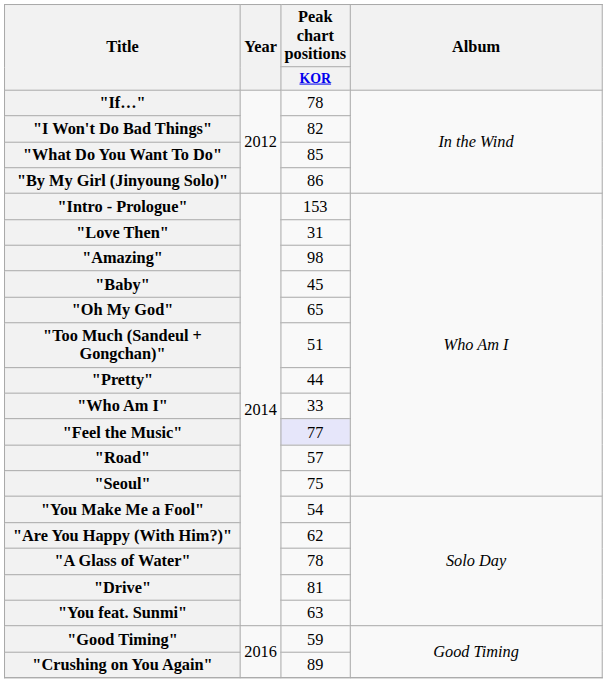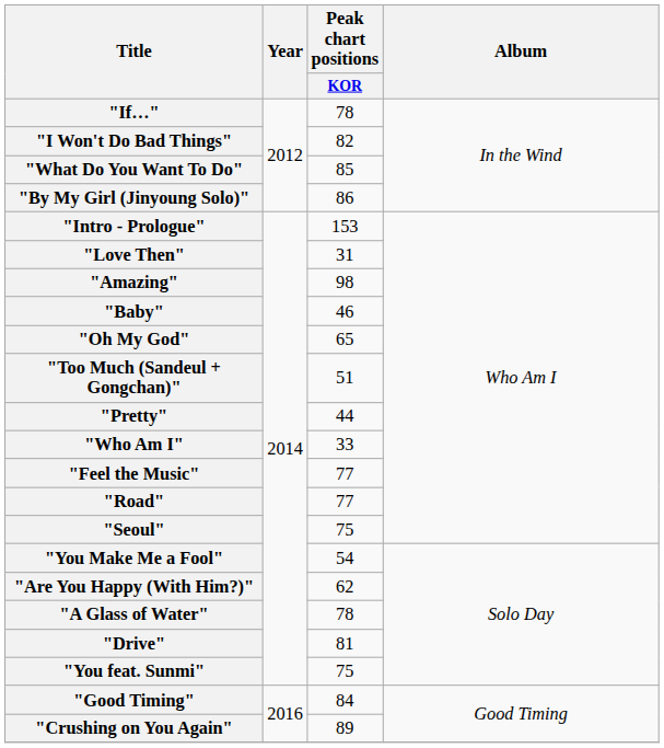 <table class="wikitable plainrowheaders" style="text-align:center;">
 <tr>
 <th scope="col" rowspan="2" style="width:14em;">Title</th>
 <th scope="col" rowspan="2">Year</th>
 <th scope="col">Peak chart positions</th>
 <th scope="col" rowspan="2" style="width:15em;">Album</th>
 </tr>
 <tr>
 <th style="width:3em;font-size:85%"><a href='#'>KOR</a><br></th>
 </tr>
 <tr>
 <th scope="row">"If…"</th>
 <td rowspan="4">2012</td>
 <td>78</td>
 <td rowspan="4"><em>In the Wind</em></td>
 </tr>
 <tr>
 <th scope="row">"I Won't Do Bad Things"</th>
 <td>82</td>
 </tr>
 <tr>
 <th scope="row">"What Do You Want To Do"</th>
 <td>85</td>
 </tr>
 <tr>
 <th scope="row">"By My Girl (Jinyoung Solo)"</th>
 <td>86</td>
 </tr>
 <tr>
 <th scope="row">"Intro - Prologue"</th>
 <td rowspan="16">2014</td>
 <td>153</td>
 <td rowspan="11"><em>Who Am I</em></td>
 </tr>
 <tr>
 <th scope="row">"Love Then"</th>
 <td>31</td>
 </tr>
 <tr>
 <th scope="row">"Amazing"</th>
 <td>98</td>
 </tr>
 <tr>
 <th scope="row">"Baby"</th>
-<td>45</td>
+<td>46</td>
 </tr>
 <tr>
 <th scope="row">"Oh My God"</th>
 <td>65</td>
 </tr>
 <tr>
 <th scope="row">"Too Much (Sandeul + Gongchan)"</th>
 <td>51</td>
 </tr>
 <tr>
 <th scope="row">"Pretty"</th>
 <td>44</td>
 </tr>
 <tr>
 <th scope="row">"Who Am I"</th>
 <td>33</td>
 </tr>
 <tr>
 <th scope="row">"Feel the Music"</th>
-<td style="background: lavender;">77</td>
+<td>77</td>
 </tr>
 <tr>
 <th scope="row">"Road"</th>
-<td>57</td>
+<td>77</td>
 </tr>
 <tr>
 <th scope="row">"Seoul"</th>
 <td>75</td>
 </tr>
 <tr>
 <th scope="row">"You Make Me a Fool"</th>
 <td>54</td>
 <td rowspan="5"><em>Solo Day</em></td>
 </tr>
 <tr>
 <th scope="row">"Are You Happy (With Him?)"</th>
 <td>62</td>
 </tr>
 <tr>
 <th scope="row">"A Glass of Water"</th>
 <td>78</td>
 </tr>
 <tr>
 <th scope="row">"Drive"</th>
 <td>81</td>
 </tr>
 <tr>
 <th scope="row">"You feat. Sunmi"</th>
-<td>63</td>
+<td>75</td>
 </tr>
 <tr>
 <th scope="row">"Good Timing"</th>
 <td rowspan="2">2016</td>
-<td>59</td>
+<td>84</td>
 <td rowspan="2"><em>Good Timing</em></td>
 </tr>
 <tr>
 <th scope="row">"Crushing on You Again"</th>
 <td>89</td>
 </tr>
 <tr>
 </tr>
 </table>
